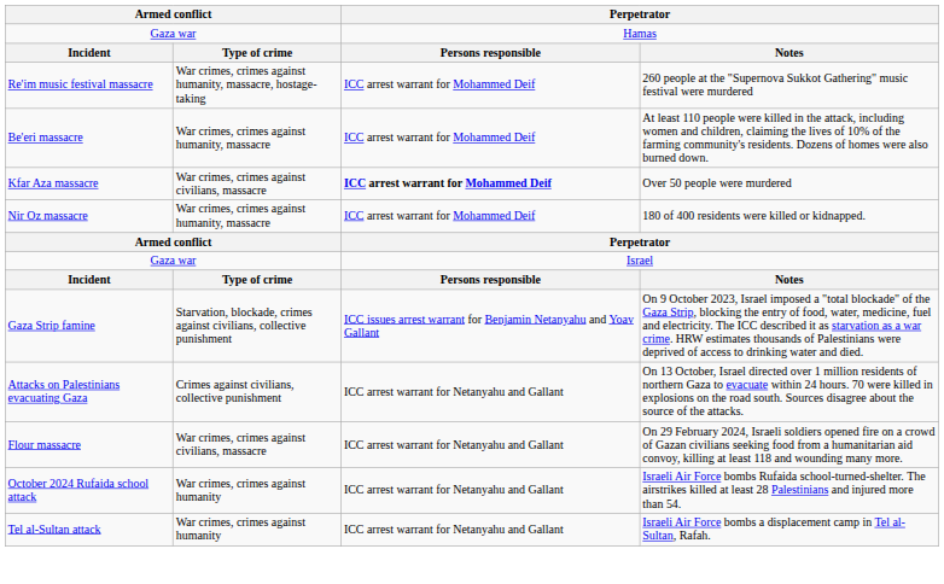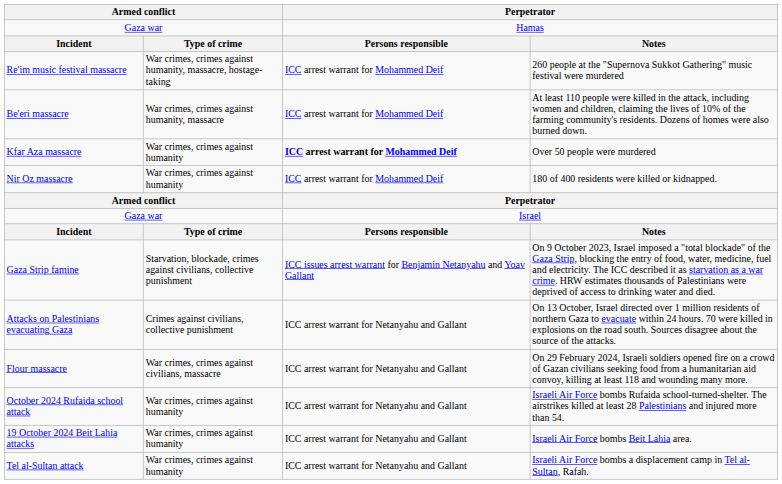 <table class="wikitable">
 <tr>
 <th colspan="2">Armed conflict</th>
 <th colspan="2">Perpetrator</th>
 </tr>
 <tr style="text-align:center;">
 <td colspan="2"><a href='#'>Gaza war</a></td>
 <td colspan="2"><a href='#'>Hamas</a></td>
 </tr>
 <tr>
 <th>Incident</th>
 <th>Type of crime</th>
 <th>Persons responsible</th>
 <th>Notes</th>
 </tr>
 <tr>
 <td style="width:18%;"><a href='#'>Re'im music festival massacre</a></td>
 <td style="width:18%;">War crimes, crimes against humanity, massacre, hostage-taking</td>
 <td style="width:32%;"><a href='#'>ICC</a> arrest warrant for <a href='#'>Mohammed Deif</a></td>
 <td style="width:32%;">260 people at the "Supernova Sukkot Gathering" music festival were murdered</td>
 </tr>
 <tr>
 <td style="width:18%;"><a href='#'>Be'eri massacre</a></td>
 <td style="width:18%;">War crimes, crimes against humanity, massacre</td>
 <td style="width:32%;"><a href='#'>ICC</a> arrest warrant for <a href='#'>Mohammed Deif</a></td>
 <td style="width:32%;">At least 110 people were killed in the attack, including women and children, claiming the lives of 10% of the farming community's residents. Dozens of homes were also burned down.</td>
 </tr>
 <tr>
 <td style="width:18%;"><a href='#'>Kfar Aza massacre</a></td>
-<td style="width:18%;">War crimes, crimes against civilians, massacre</td>
+<td style="width:18%;">War crimes, crimes against humanity</td>
 <td style="width:32%;"><strong><a href='#'>ICC</a> arrest warrant for <a href='#'>Mohammed Deif</a></strong></td>
 <td style="width:32%;">Over 50 people were murdered</td>
 </tr>
 <tr>
 <td><a href='#'>Nir Oz massacre</a></td>
-<td style="width:18%;">War crimes, crimes against humanity, massacre</td>
+<td>War crimes, crimes against humanity</td>
 <td><a href='#'>ICC</a> arrest warrant for <a href='#'>Mohammed Deif</a></td>
 <td>180 of 400 residents were killed or kidnapped.</td>
 </tr>
 <tr>
 <th colspan="2">Armed conflict</th>
 <th colspan="2">Perpetrator</th>
 </tr>
 <tr style="text-align:center;">
 <td colspan="2"><a href='#'>Gaza war</a></td>
 <td colspan="2"><a href='#'>Israel</a></td>
 </tr>
 <tr>
 <th>Incident</th>
 <th>Type of crime</th>
 <th>Persons responsible</th>
 <th>Notes</th>
 </tr>
 <tr>
 <td style="width:18%;"><a href='#'>Gaza Strip famine</a></td>
 <td style="width:18%;">Starvation, blockade, crimes against civilians, collective punishment</td>
 <td style="width:32%;"><a href='#'>ICC issues arrest warrant</a> for <a href='#'>Benjamin Netanyahu</a> and <a href='#'>Yoav Gallant</a></td>
 <td style="width:32%;">On 9 October 2023, Israel imposed a "total blockade" of the <a href='#'>Gaza Strip</a>, blocking the entry of food, water, medicine, fuel and electricity. The ICC described it as <a href='#'>starvation as a war crime</a>. HRW estimates thousands of Palestinians were deprived of access to drinking water and died.</td>
 </tr>
 <tr>
 <td style="width:18%;"><a href='#'>Attacks on Palestinians evacuating Gaza</a></td>
 <td style="width:18%;">Crimes against civilians, collective punishment</td>
 <td style="width:32%;">ICC arrest warrant for Netanyahu and Gallant</td>
 <td style="width:32%;">On 13 October, Israel directed over 1 million residents of northern Gaza to <a href='#'>evacuate</a> within 24 hours. 70 were killed in explosions on the road south. Sources disagree about the source of the attacks.</td>
 </tr>
 <tr>
 <td style="width:18%;"><a href='#'>Flour massacre</a></td>
 <td style="width:18%;">War crimes, crimes against civilians, massacre</td>
 <td style="width:32%;">ICC arrest warrant for Netanyahu and Gallant</td>
 <td style="width:32%;">On 29 February 2024, Israeli soldiers opened fire on a crowd of Gazan civilians seeking food from a humanitarian aid convoy, killing at least 118 and wounding many more.</td>
 </tr>
 <tr>
 <td style="width:18%;"><a href='#'>October 2024 Rufaida school attack</a></td>
 <td style="width:18%;">War crimes, crimes against humanity</td>
 <td style="width:32%;">ICC arrest warrant for Netanyahu and Gallant</td>
 <td style="width:32%;"><a href='#'>Israeli Air Force</a> bombs Rufaida school-turned-shelter. The airstrikes killed at least 28 <a href='#'>Palestinians</a> and injured more than 54.</td>
 </tr>
 <tr>
+<td style="width:18%;"><a href='#'>19 October 2024 Beit Lahia attacks</a></td>
+<td style="width:18%;">War crimes, crimes against humanity</td>
+<td style="width:32%;">ICC arrest warrant for Netanyahu and Gallant</td>
+<td style="width:32%;"><a href='#'>Israeli Air Force</a> bombs <a href='#'>Beit Lahia</a> area.</td>
+</tr>
+<tr>
 <td style="width:18%;"><a href='#'>Tel al-Sultan attack</a></td>
 <td style="width:18%;">War crimes, crimes against humanity</td>
 <td style="width:32%;">ICC arrest warrant for Netanyahu and Gallant</td>
 <td style="width:32%;"><a href='#'>Israeli Air Force</a> bombs a displacement camp in <a href='#'>Tel al-Sultan</a>, Rafah.</td>
 </tr>
 </table>
